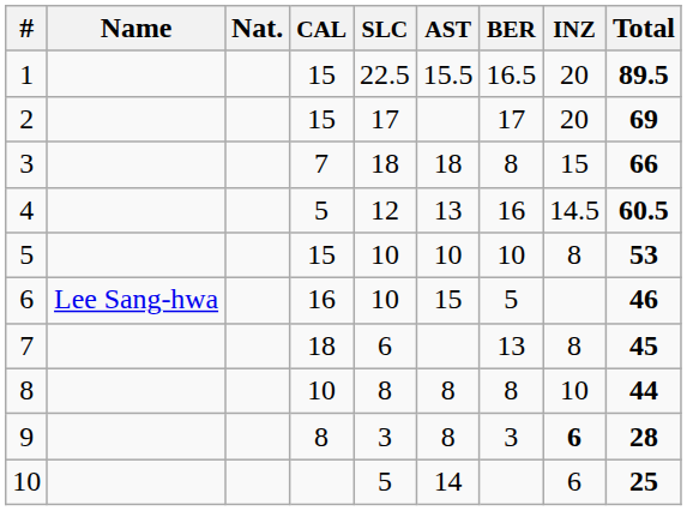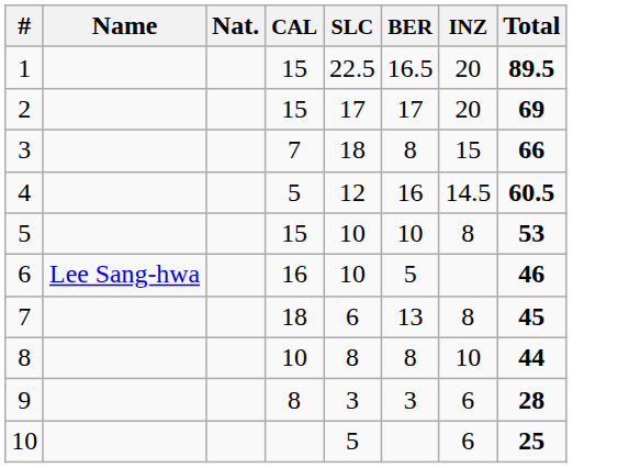 <table class="wikitable sortable" style="text-align:center;">
 <tr>
 <th>#</th>
 <th>Name</th>
 <th>Nat.</th>
 <th><small>CAL</small></th>
 <th><small>SLC</small></th>
-<th><small>AST</small></th>
 <th><small>BER</small></th>
 <th><small>INZ</small></th>
 <th>Total</th>
 </tr>
 <tr>
 <td>1</td>
 <td align=left></td>
 <td></td>
 <td>15</td>
 <td>22.5</td>
-<td>15.5</td>
 <td>16.5</td>
 <td>20</td>
 <td><strong>89.5 </strong></td>
 </tr>
 <tr>
 <td>2</td>
 <td align=left></td>
 <td></td>
 <td>15</td>
 <td>17</td>
-<td></td>
 <td>17</td>
 <td>20</td>
 <td><strong>69</strong></td>
 </tr>
 <tr>
 <td>3</td>
 <td align=left></td>
 <td></td>
 <td>7</td>
-<td>18</td>
 <td>18</td>
 <td>8</td>
 <td>15</td>
 <td><strong>66</strong></td>
 </tr>
 <tr>
 <td>4</td>
 <td align=left></td>
 <td></td>
 <td>5</td>
 <td>12</td>
-<td>13</td>
 <td>16</td>
 <td>14.5</td>
 <td><strong>60.5 </strong></td>
 </tr>
 <tr>
 <td>5</td>
 <td align=left></td>
 <td></td>
 <td>15</td>
 <td>10</td>
 <td>10</td>
-<td>10</td>
 <td>8</td>
 <td><strong>53</strong></td>
 </tr>
 <tr>
 <td>6</td>
 <td align=left><a href='#'>Lee Sang-hwa</a></td>
 <td></td>
 <td>16</td>
 <td>10</td>
-<td>15</td>
 <td>5</td>
 <td></td>
 <td><strong>46</strong></td>
 </tr>
 <tr>
 <td>7</td>
 <td align=left></td>
 <td></td>
 <td>18</td>
 <td>6</td>
-<td></td>
 <td>13</td>
 <td>8</td>
 <td><strong>45</strong></td>
 </tr>
 <tr>
 <td>8</td>
 <td align=left></td>
 <td></td>
 <td>10</td>
 <td>8</td>
 <td>8</td>
-<td>8</td>
 <td>10</td>
 <td><strong>44</strong></td>
 </tr>
 <tr>
 <td>9</td>
 <td align=left></td>
 <td></td>
 <td>8</td>
 <td>3</td>
-<td>8</td>
 <td>3</td>
-<td><strong>6</strong></td>
+<td>6</td>
 <td><strong>28</strong></td>
 </tr>
 <tr>
 <td>10</td>
 <td align=left></td>
 <td></td>
 <td></td>
 <td>5</td>
-<td>14</td>
 <td></td>
 <td>6</td>
 <td><strong>25</strong></td>
 </tr>
 </table>
